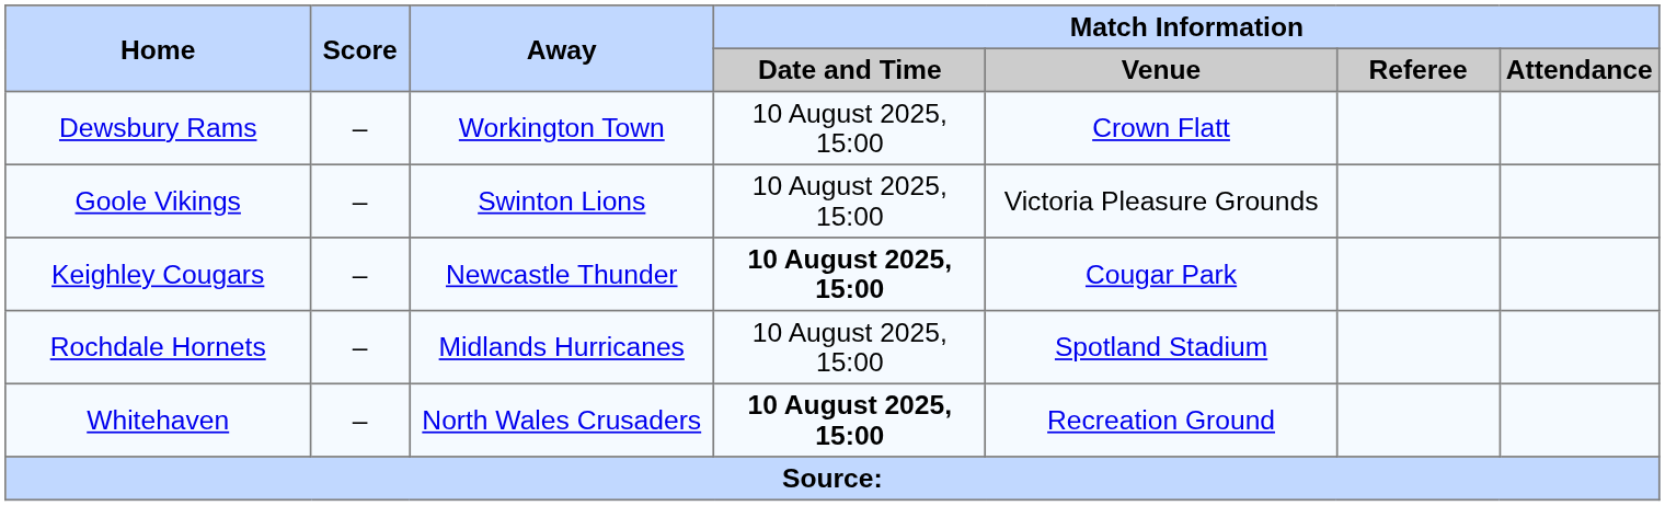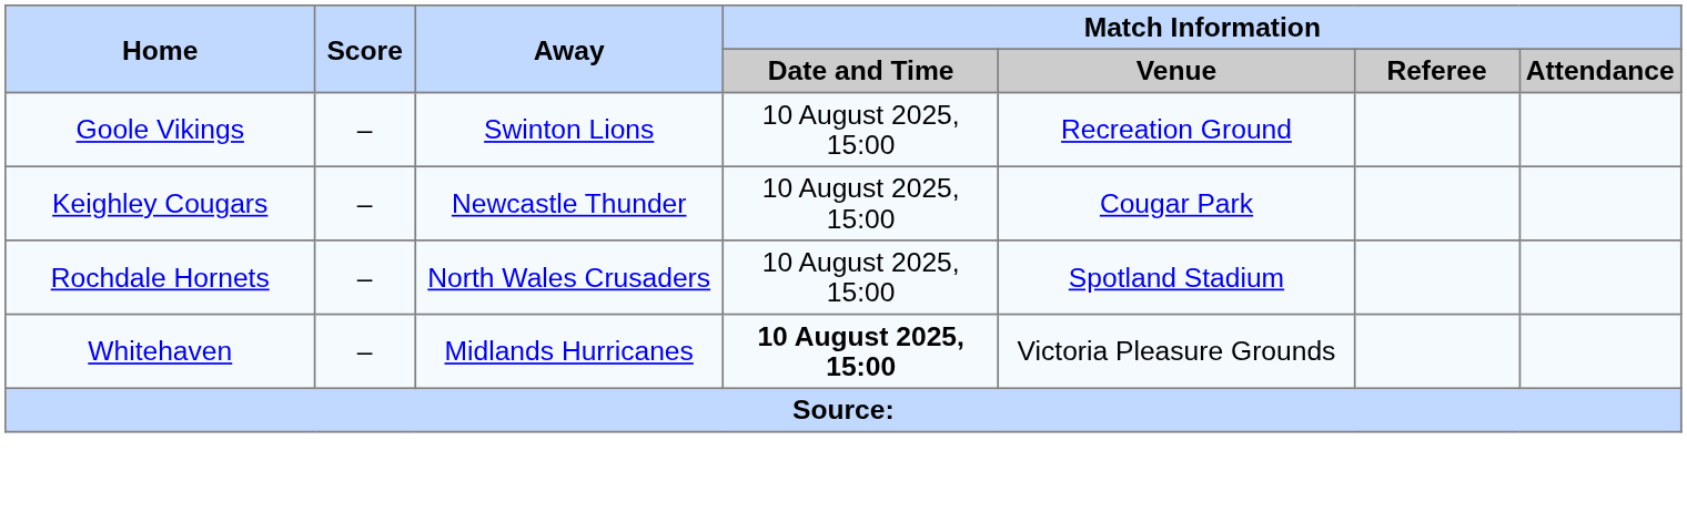 <table border=1 style="border-collapse:collapse; font-size:90%; text-align:center;" cellpadding=3 cellspacing=0 width=100%>
 <tr bgcolor=#C1D8FF>
 <th scope="col" rowspan=2 width=19%>Home</th>
 <th scope="col" rowspan=2 width=6%>Score</th>
 <th scope="col" rowspan=2 width=19%>Away</th>
 <th colspan=4>Match Information</th>
 </tr>
 <tr bgcolor=#CCCCCC>
 <th scope="col" width=17%>Date and Time</th>
 <th scope="col" width=22%>Venue</th>
 <th scope="col" width=10%>Referee</th>
 <th scope="col" width=7%>Attendance</th>
 </tr>
 <tr bgcolor=#F5FAFF>
-<td> <a href='#'>Dewsbury Rams</a></td>
-<td>–</td>
-<td> <a href='#'>Workington Town</a></td>
-<td>10 August 2025, 15:00</td>
-<td><a href='#'>Crown Flatt</a></td>
-<td></td>
-<td></td>
-</tr>
-<tr bgcolor=#F5FAFF>
 <td> <a href='#'>Goole Vikings</a></td>
 <td>–</td>
 <td> <a href='#'>Swinton Lions</a></td>
 <td>10 August 2025, 15:00</td>
-<td>Victoria Pleasure Grounds</td>
+<td><a href='#'>Recreation Ground</a></td>
 <td></td>
 <td></td>
 </tr>
 <tr bgcolor=#F5FAFF>
 <td> <a href='#'>Keighley Cougars</a></td>
 <td>–</td>
 <td> <a href='#'>Newcastle Thunder</a></td>
-<td><strong>10 August 2025, 15:00</strong></td>
+<td>10 August 2025, 15:00</td>
 <td><a href='#'>Cougar Park</a></td>
 <td></td>
 <td></td>
 </tr>
 <tr bgcolor=#F5FAFF>
 <td> <a href='#'>Rochdale Hornets</a></td>
 <td>–</td>
-<td> <a href='#'>Midlands Hurricanes</a></td>
+<td> <a href='#'>North Wales Crusaders</a></td>
 <td>10 August 2025, 15:00</td>
 <td><a href='#'>Spotland Stadium</a></td>
 <td></td>
 <td></td>
 </tr>
 <tr bgcolor=#F5FAFF>
 <td> <a href='#'>Whitehaven</a></td>
 <td>–</td>
-<td> <a href='#'>North Wales Crusaders</a></td>
+<td> <a href='#'>Midlands Hurricanes</a></td>
 <td><strong>10 August 2025, 15:00</strong></td>
-<td><a href='#'>Recreation Ground</a></td>
+<td>Victoria Pleasure Grounds</td>
 <td></td>
 <td></td>
 </tr>
 <tr style="background:#c1d8ff;">
 <th colspan=7>Source:</th>
 </tr>
 </table>
